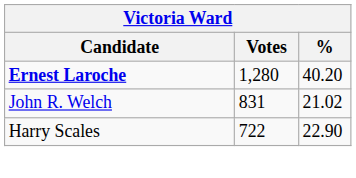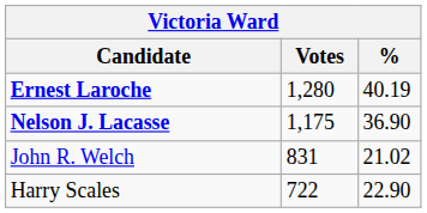 <table class="wikitable">
 <tr>
 <th colspan="3"><a href='#'>Victoria Ward</a></th>
 </tr>
 <tr>
 <th style="width: 200px">Candidate</th>
 <th style="width: 50px">Votes</th>
 <th style="width: 40px">%</th>
 </tr>
 <tr>
 <td><strong><a href='#'>Ernest Laroche</a></strong></td>
 <td>1,280</td>
-<td>40.20</td>
+<td>40.19</td>
+</tr>
+<tr>
+<td><strong><a href='#'>Nelson J. Lacasse</a></strong></td>
+<td>1,175</td>
+<td>36.90</td>
 </tr>
 <tr>
 <td><a href='#'>John R. Welch</a></td>
 <td>831</td>
 <td>21.02</td>
 </tr>
 <tr>
 <td>Harry Scales</td>
 <td>722</td>
 <td>22.90</td>
 </tr>
 </table>
